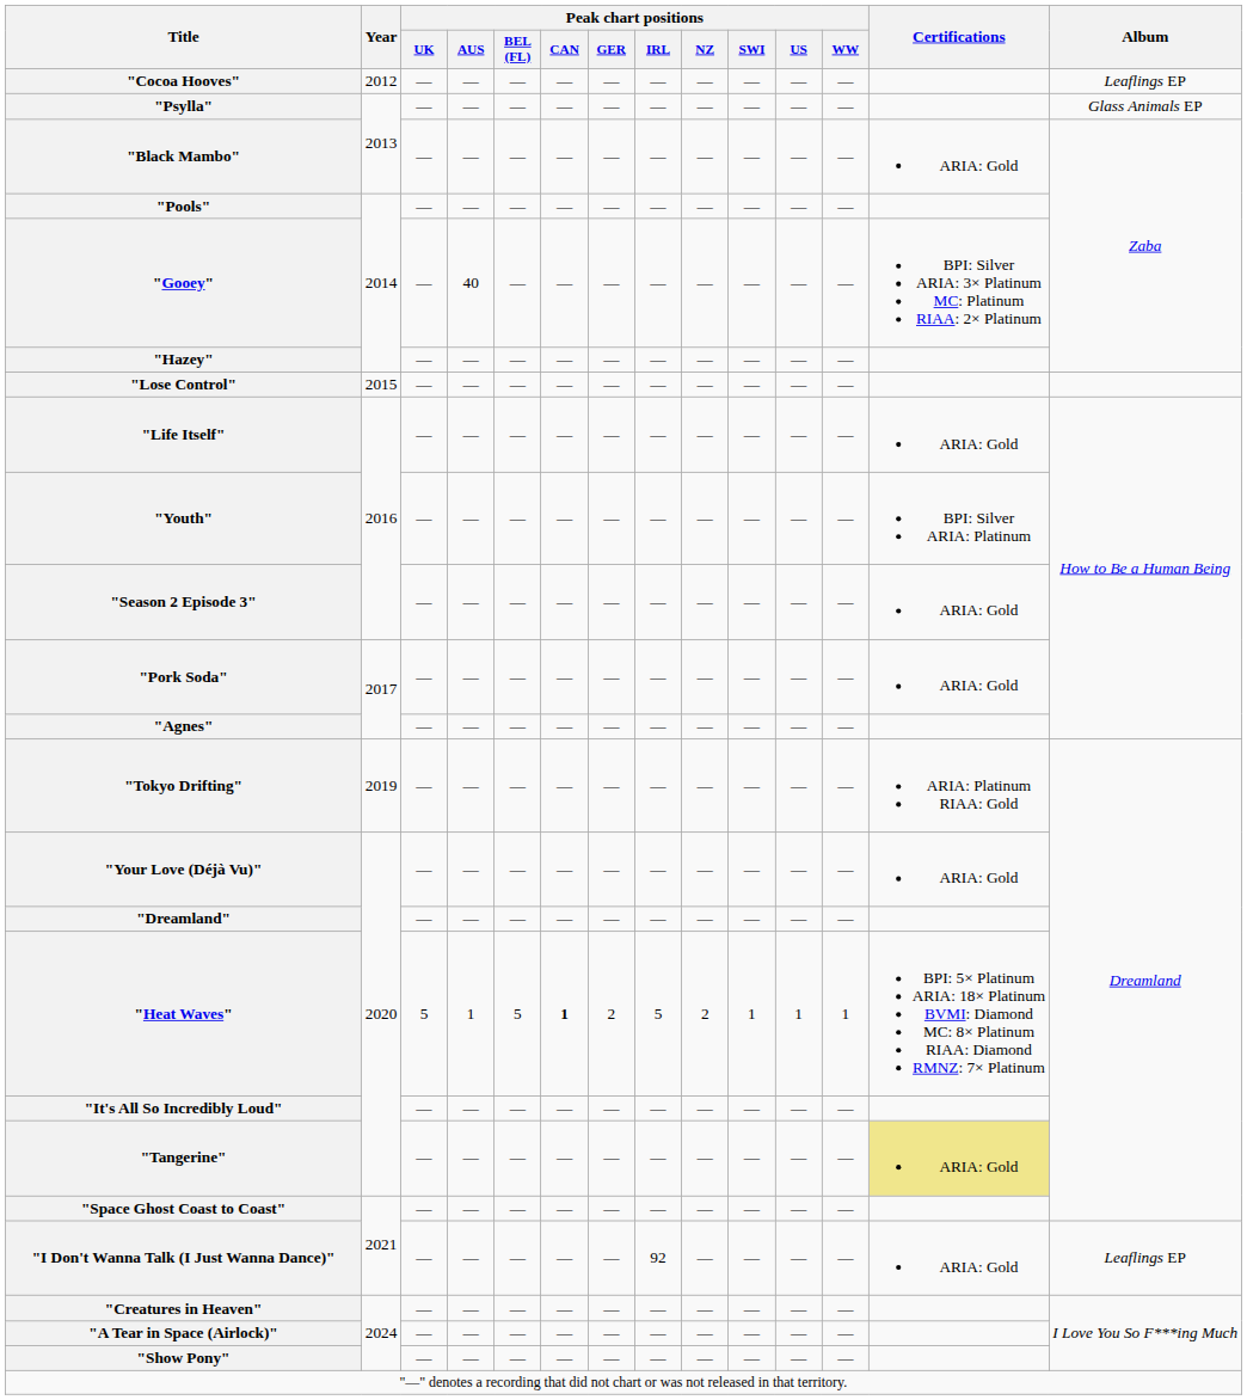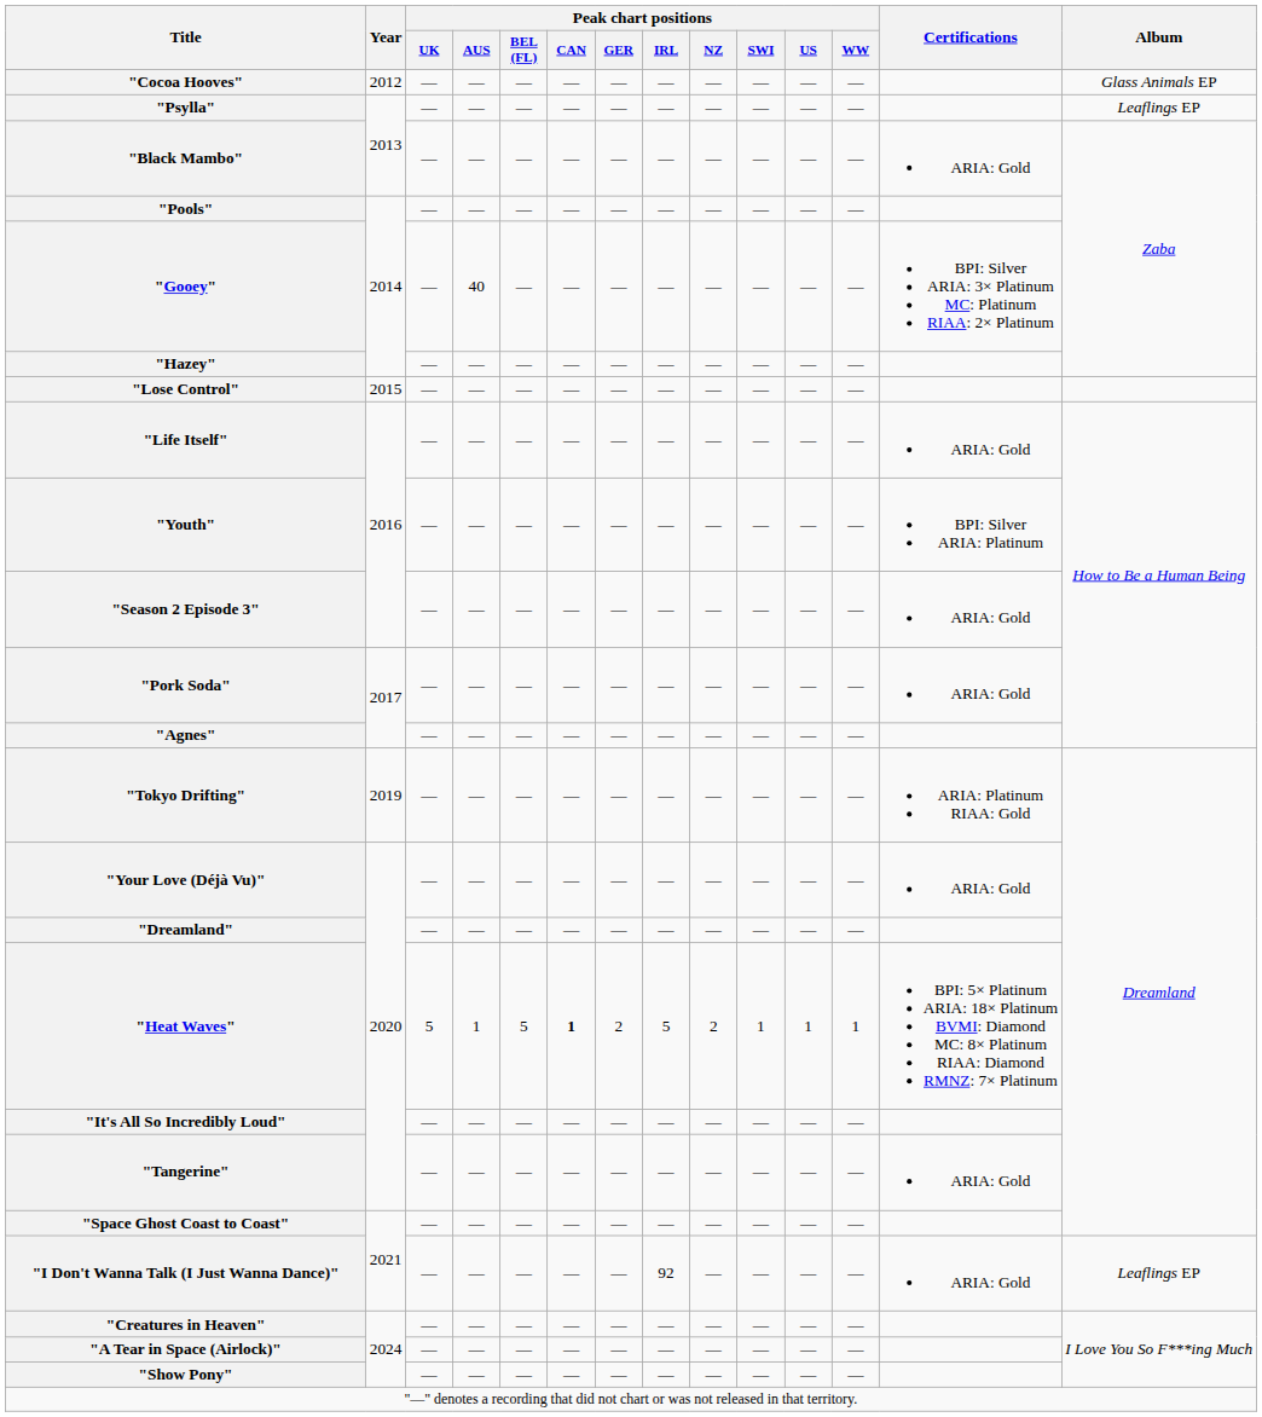 <table class="wikitable plainrowheaders" style="text-align:center;">
 <tr>
 <th scope="col" rowspan="2" style="width:22em;">Title</th>
 <th scope="col" rowspan="2" style="width:1em;">Year</th>
 <th scope="col" colspan="10">Peak chart positions</th>
 <th scope="col" rowspan="2"><a href='#'>Certifications</a></th>
 <th scope="col" rowspan="2">Album</th>
 </tr>
 <tr>
 <th scope="col" style="width:3em;font-size:85%;"><a href='#'>UK</a><br></th>
 <th scope="col" style="width:3em;font-size:85%;"><a href='#'>AUS</a><br></th>
 <th scope="col" style="width:3em;font-size:85%;"><a href='#'>BEL<br>(FL)</a><br></th>
 <th scope="col" style="width:3em;font-size:85%;"><a href='#'>CAN</a><br></th>
 <th scope="col" style="width:3em;font-size:85%;"><a href='#'>GER</a><br></th>
 <th scope="col" style="width:3em;font-size:85%;"><a href='#'>IRL</a><br></th>
 <th scope="col" style="width:3em;font-size:85%;"><a href='#'>NZ</a><br></th>
 <th scope="col" style="width:3em;font-size:85%;"><a href='#'>SWI</a><br></th>
 <th scope="col" style="width:3em;font-size:85%;"><a href='#'>US</a><br></th>
 <th scope="col" style="width:3em;font-size:85%;"><a href='#'>WW</a><br></th>
 </tr>
 <tr>
 <th scope="row">"Cocoa Hooves"</th>
 <td>2012</td>
 <td>—</td>
 <td>—</td>
 <td>—</td>
 <td>—</td>
 <td>—</td>
 <td>—</td>
 <td>—</td>
 <td>—</td>
 <td>—</td>
 <td>—</td>
 <td></td>
-<td><em>Leaflings</em> EP</td>
+<td><em>Glass Animals</em> EP</td>
 </tr>
 <tr>
 <th scope="row">"Psylla"</th>
 <td rowspan="2">2013</td>
 <td>—</td>
 <td>—</td>
 <td>—</td>
 <td>—</td>
 <td>—</td>
 <td>—</td>
 <td>—</td>
 <td>—</td>
 <td>—</td>
 <td>—</td>
 <td></td>
-<td><em>Glass Animals</em> EP</td>
+<td><em>Leaflings</em> EP</td>
 </tr>
 <tr>
 <th scope="row">"Black Mambo"</th>
 <td>—</td>
 <td>—</td>
 <td>—</td>
 <td>—</td>
 <td>—</td>
 <td>—</td>
 <td>—</td>
 <td>—</td>
 <td>—</td>
 <td>—</td>
 <td><br><ul><li>ARIA: Gold</li></ul></td>
 <td rowspan="4"><em><a href='#'>Zaba</a></em></td>
 </tr>
 <tr>
 <th scope="row">"Pools"</th>
 <td rowspan="3">2014</td>
 <td>—</td>
 <td>—</td>
 <td>—</td>
 <td>—</td>
 <td>—</td>
 <td>—</td>
 <td>—</td>
 <td>—</td>
 <td>—</td>
 <td>—</td>
 <td></td>
 </tr>
 <tr>
 <th scope="row">"<a href='#'>Gooey</a>"</th>
 <td>—</td>
 <td>40</td>
 <td>—</td>
 <td>—</td>
 <td>—</td>
 <td>—</td>
 <td>—</td>
 <td>—</td>
 <td>—</td>
 <td>—</td>
 <td><br><ul><li>BPI: Silver</li><li>ARIA: 3× Platinum</li><li><a href='#'>MC</a>: Platinum</li><li><a href='#'>RIAA</a>: 2× Platinum</li></ul></td>
 </tr>
 <tr>
 <th scope="row">"Hazey"</th>
 <td>—</td>
 <td>—</td>
 <td>—</td>
 <td>—</td>
 <td>—</td>
 <td>—</td>
 <td>—</td>
 <td>—</td>
 <td>—</td>
 <td>—</td>
 <td></td>
 </tr>
 <tr>
 <th scope="row">"Lose Control"<br></th>
 <td>2015</td>
 <td>—</td>
 <td>—</td>
 <td>—</td>
 <td>—</td>
 <td>—</td>
 <td>—</td>
 <td>—</td>
 <td>—</td>
 <td>—</td>
 <td>—</td>
 <td></td>
 <td></td>
 </tr>
 <tr>
 <th scope="row">"Life Itself"</th>
 <td rowspan="3">2016</td>
 <td>—</td>
 <td>—</td>
 <td>—</td>
 <td>—</td>
 <td>—</td>
 <td>—</td>
 <td>—</td>
 <td>—</td>
 <td>—</td>
 <td>—</td>
 <td><br><ul><li>ARIA: Gold</li></ul></td>
 <td rowspan="5"><em><a href='#'>How to Be a Human Being</a></em></td>
 </tr>
 <tr>
 <th scope="row">"Youth"</th>
 <td>—</td>
 <td>—</td>
 <td>—</td>
 <td>—</td>
 <td>—</td>
 <td>—</td>
 <td>—</td>
 <td>—</td>
 <td>—</td>
 <td>—</td>
 <td><br><ul><li>BPI: Silver</li><li>ARIA: Platinum</li></ul></td>
 </tr>
 <tr>
 <th scope="row">"Season 2 Episode 3"</th>
 <td>—</td>
 <td>—</td>
 <td>—</td>
 <td>—</td>
 <td>—</td>
 <td>—</td>
 <td>—</td>
 <td>—</td>
 <td>—</td>
 <td>—</td>
 <td><br><ul><li>ARIA: Gold</li></ul></td>
 </tr>
 <tr>
 <th scope="row">"Pork Soda"</th>
 <td rowspan="2">2017</td>
 <td>—</td>
 <td>—</td>
 <td>—</td>
 <td>—</td>
 <td>—</td>
 <td>—</td>
 <td>—</td>
 <td>—</td>
 <td>—</td>
 <td>—</td>
 <td><br><ul><li>ARIA: Gold</li></ul></td>
 </tr>
 <tr>
 <th scope="row">"Agnes"</th>
 <td>—</td>
 <td>—</td>
 <td>—</td>
 <td>—</td>
 <td>—</td>
 <td>—</td>
 <td>—</td>
 <td>—</td>
 <td>—</td>
 <td>—</td>
 <td></td>
 </tr>
 <tr>
 <th scope="row">"Tokyo Drifting"<br></th>
 <td>2019</td>
 <td>—</td>
 <td>—</td>
 <td>—</td>
 <td>—</td>
 <td>—</td>
 <td>—</td>
 <td>—</td>
 <td>—</td>
 <td>—</td>
 <td>—</td>
 <td><br><ul><li>ARIA: Platinum</li><li>RIAA: Gold</li></ul></td>
 <td rowspan="7"><em><a href='#'>Dreamland</a></em></td>
 </tr>
 <tr>
 <th scope="row">"Your Love (Déjà Vu)"</th>
 <td rowspan="5">2020</td>
 <td>—</td>
 <td>—</td>
 <td>—</td>
 <td>—</td>
 <td>—</td>
 <td>—</td>
 <td>—</td>
 <td>—</td>
 <td>—</td>
 <td>—</td>
 <td><br><ul><li>ARIA: Gold</li></ul></td>
 </tr>
 <tr>
 <th scope="row">"Dreamland"</th>
 <td>—</td>
 <td>—</td>
 <td>—</td>
 <td>—</td>
 <td>—</td>
 <td>—</td>
 <td>—</td>
 <td>—</td>
 <td>—</td>
 <td>—</td>
 <td></td>
 </tr>
 <tr>
 <th scope="row">"<a href='#'>Heat Waves</a>"<br></th>
 <td>5</td>
 <td>1</td>
 <td>5</td>
 <td><strong>1</strong></td>
 <td>2</td>
 <td>5</td>
 <td>2</td>
 <td>1</td>
 <td>1</td>
 <td>1</td>
 <td><br><ul><li>BPI: 5× Platinum</li><li>ARIA: 18× Platinum</li><li><a href='#'>BVMI</a>: Diamond</li><li>MC: 8× Platinum</li><li>RIAA: Diamond</li><li><a href='#'>RMNZ</a>: 7× Platinum</li></ul></td>
 </tr>
 <tr>
 <th scope="row">"It's All So Incredibly Loud"</th>
 <td>—</td>
 <td>—</td>
 <td>—</td>
 <td>—</td>
 <td>—</td>
 <td>—</td>
 <td>—</td>
 <td>—</td>
 <td>—</td>
 <td>—</td>
 <td></td>
 </tr>
 <tr>
 <th scope="row">"Tangerine"<br></th>
 <td>—</td>
 <td>—</td>
 <td>—</td>
 <td>—</td>
 <td>—</td>
 <td>—</td>
 <td>—</td>
 <td>—</td>
 <td>—</td>
 <td>—</td>
-<td style="background: khaki;"><br><ul><li>ARIA: Gold</li></ul></td>
+<td><br><ul><li>ARIA: Gold</li></ul></td>
 </tr>
 <tr>
 <th scope="row">"Space Ghost Coast to Coast"<br></th>
 <td rowspan="2">2021</td>
 <td>—</td>
 <td>—</td>
 <td>—</td>
 <td>—</td>
 <td>—</td>
 <td>—</td>
 <td>—</td>
 <td>—</td>
 <td>—</td>
 <td>—</td>
 <td></td>
 </tr>
 <tr>
 <th scope="row">"I Don't Wanna Talk (I Just Wanna Dance)"</th>
 <td>—</td>
 <td>—</td>
 <td>—</td>
 <td>—</td>
 <td>—</td>
 <td>92</td>
 <td>—</td>
 <td>—</td>
 <td>—</td>
 <td>—</td>
 <td><br><ul><li>ARIA: Gold</li></ul></td>
 <td><em>Leaflings</em> EP</td>
 </tr>
 <tr>
 <th scope="row">"Creatures in Heaven"</th>
 <td rowspan="3">2024</td>
 <td>—</td>
 <td>—</td>
 <td>—</td>
 <td>—</td>
 <td>—</td>
 <td>—</td>
 <td>—</td>
 <td>—</td>
 <td>—</td>
 <td>—</td>
 <td></td>
 <td rowspan="3"><em>I Love You So F***ing Much</em></td>
 </tr>
 <tr>
 <th scope="row">"A Tear in Space (Airlock)"</th>
 <td>—</td>
 <td>—</td>
 <td>—</td>
 <td>—</td>
 <td>—</td>
 <td>—</td>
 <td>—</td>
 <td>—</td>
 <td>—</td>
 <td>—</td>
 <td></td>
 </tr>
 <tr>
 <th scope="row">"Show Pony"</th>
 <td>—</td>
 <td>—</td>
 <td>—</td>
 <td>—</td>
 <td>—</td>
 <td>—</td>
 <td>—</td>
 <td>—</td>
 <td>—</td>
 <td>—</td>
 <td></td>
 </tr>
 <tr>
 <td colspan="17" style="font-size:90%">"—" denotes a recording that did not chart or was not released in that territory.</td>
 </tr>
 </table>
